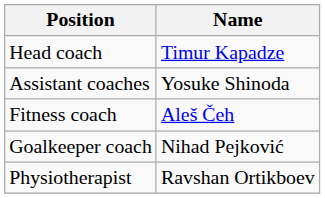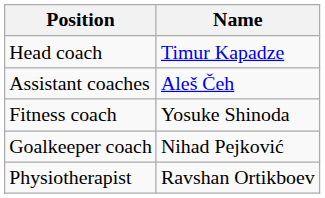 <table class="wikitable">
 <tr>
 <th>Position</th>
 <th>Name</th>
 </tr>
 <tr>
 <td style="text-align:left;">Head coach</td>
 <td style="text-align:left;"> <a href='#'>Timur Kapadze</a></td>
 </tr>
 <tr>
 <td style="text-align:left;">Assistant coaches</td>
-<td style="text-align:left;"> Yosuke Shinoda</td>
+<td style="text-align:left;"> <a href='#'>Aleš Čeh</a></td>
 </tr>
 <tr>
 <td style="text-align:left;">Fitness coach</td>
-<td style="text-align:left;"> <a href='#'>Aleš Čeh</a></td>
+<td style="text-align:left;"> Yosuke Shinoda</td>
 </tr>
 <tr>
 <td style="text-align:left;">Goalkeeper coach</td>
 <td style="text-align:left;"> Nihad Pejković</td>
 </tr>
 <tr>
 <td style="text-align:left;">Physiotherapist</td>
 <td style="text-align:left;"> Ravshan Ortikboev</td>
 </tr>
 </table>
